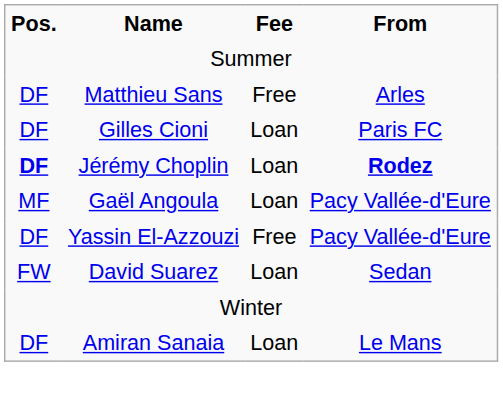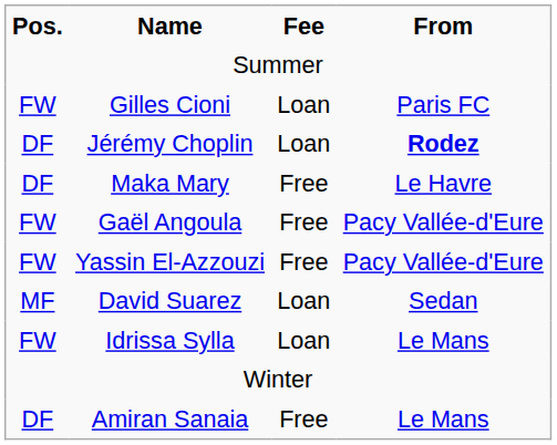 <table class= border="2" cellpadding="4" cellspacing="0" style="text-align:center; margin: 1em 1em 1em 0; background: #f9f9f9; border:1px #aaa solid; border-collapse: collapse; font-size: 95%;">
 <tr>
 <th>Pos.</th>
 <th>Name</th>
 <th>Fee</th>
 <th>From</th>
 </tr>
 <tr>
 <td !style="text-align:center" colspan="4">Summer</td>
 </tr>
 <tr>
-<td><a href='#'>DF</a></td>
-<td> <a href='#'>Matthieu Sans</a></td>
-<td>Free</td>
-<td> <a href='#'>Arles</a></td>
-</tr>
-<tr>
-<td><a href='#'>DF</a></td>
+<td><a href='#'>FW</a></td>
 <td> <a href='#'>Gilles Cioni</a></td>
 <td>Loan</td>
 <td> <a href='#'>Paris FC</a></td>
 </tr>
 <tr>
-<td><strong><a href='#'>DF</a></strong></td>
+<td><a href='#'>DF</a></td>
 <td> <a href='#'>Jérémy Choplin</a></td>
 <td>Loan</td>
 <td><strong> <a href='#'>Rodez</a></strong></td>
 </tr>
 <tr>
-<td><a href='#'>MF</a></td>
+<td><a href='#'>DF</a></td>
+<td> <a href='#'>Maka Mary</a></td>
+<td>Free</td>
+<td> <a href='#'>Le Havre</a></td>
+</tr>
+<tr>
+<td><a href='#'>FW</a></td>
 <td> <a href='#'>Gaël Angoula</a></td>
-<td>Loan</td>
+<td>Free</td>
 <td> <a href='#'>Pacy Vallée-d'Eure</a></td>
 </tr>
 <tr>
-<td><a href='#'>DF</a></td>
+<td><a href='#'>FW</a></td>
 <td> <a href='#'>Yassin El-Azzouzi</a></td>
 <td>Free</td>
 <td> <a href='#'>Pacy Vallée-d'Eure</a></td>
 </tr>
 <tr>
-<td><a href='#'>FW</a></td>
+<td><a href='#'>MF</a></td>
 <td> <a href='#'>David Suarez</a></td>
 <td>Loan</td>
 <td> <a href='#'>Sedan</a></td>
+</tr>
+<tr>
+<td><a href='#'>FW</a></td>
+<td> <a href='#'>Idrissa Sylla</a></td>
+<td>Loan</td>
+<td> <a href='#'>Le Mans</a></td>
 </tr>
 <tr>
 <td !style="text-align:center" colspan="4">Winter</td>
 </tr>
 <tr>
 <td><a href='#'>DF</a></td>
 <td> <a href='#'>Amiran Sanaia</a></td>
-<td>Loan</td>
+<td>Free</td>
 <td> <a href='#'>Le Mans</a></td>
 </tr>
 </table>
